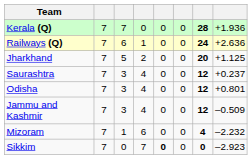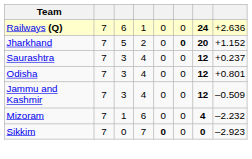 <table class="wikitable" style="text-align:center">
 <tr>
 <th style="width:140px;">Team</th>
 <th style="width:25px;"></th>
 <th style="width:25px;"></th>
 <th style="width:25px;"></th>
 <th style="width:25px;"></th>
 <th style="width:25px;"></th>
 <th style="width:25px;"></th>
 <th style="width:40px;"></th>
-</tr>
-<tr style="background:#cfc;">
-<td style="text-align:left"><a href='#'>Kerala</a> <strong>(Q)</strong></td>
-<td>7</td>
-<td>7</td>
-<td>0</td>
-<td>0</td>
-<td>0</td>
-<td><strong>28</strong></td>
-<td>+1.936</td>
 </tr>
 <tr style="background:#ffc;">
 <td style="text-align:left"><a href='#'>Railways</a> <strong>(Q)</strong></td>
 <td>7</td>
 <td>6</td>
 <td>1</td>
 <td>0</td>
 <td>0</td>
 <td><strong>24</strong></td>
 <td>+2.636</td>
 </tr>
 <tr>
 <td style="text-align:left"><a href='#'>Jharkhand</a></td>
 <td>7</td>
 <td>5</td>
 <td>2</td>
 <td>0</td>
-<td>0</td>
+<td><strong>0</strong></td>
 <td><strong>20</strong></td>
-<td>+1.125</td>
+<td>+1.152</td>
 </tr>
 <tr>
 <td style="text-align:left"><a href='#'>Saurashtra</a></td>
 <td>7</td>
 <td>3</td>
 <td>4</td>
 <td>0</td>
 <td>0</td>
 <td><strong>12</strong></td>
 <td>+0.237</td>
 </tr>
 <tr>
 <td style="text-align:left"><a href='#'>Odisha</a></td>
 <td>7</td>
 <td>3</td>
 <td>4</td>
 <td>0</td>
 <td>0</td>
 <td><strong>12</strong></td>
 <td>+0.801</td>
 </tr>
 <tr>
 <td style="text-align:left"><a href='#'>Jammu and Kashmir</a></td>
 <td>7</td>
 <td>3</td>
 <td>4</td>
 <td>0</td>
 <td>0</td>
 <td><strong>12</strong></td>
 <td>–0.509</td>
 </tr>
 <tr>
 <td style="text-align:left"><a href='#'>Mizoram</a></td>
 <td>7</td>
 <td>1</td>
 <td>6</td>
 <td>0</td>
 <td>0</td>
 <td><strong>4</strong></td>
 <td>–2.232</td>
 </tr>
 <tr>
 <td style="text-align:left"><a href='#'>Sikkim</a></td>
 <td>7</td>
 <td>0</td>
 <td>7</td>
 <td><strong>0</strong></td>
 <td>0</td>
 <td><strong>0</strong></td>
 <td>–2.923</td>
 </tr>
 </table>
